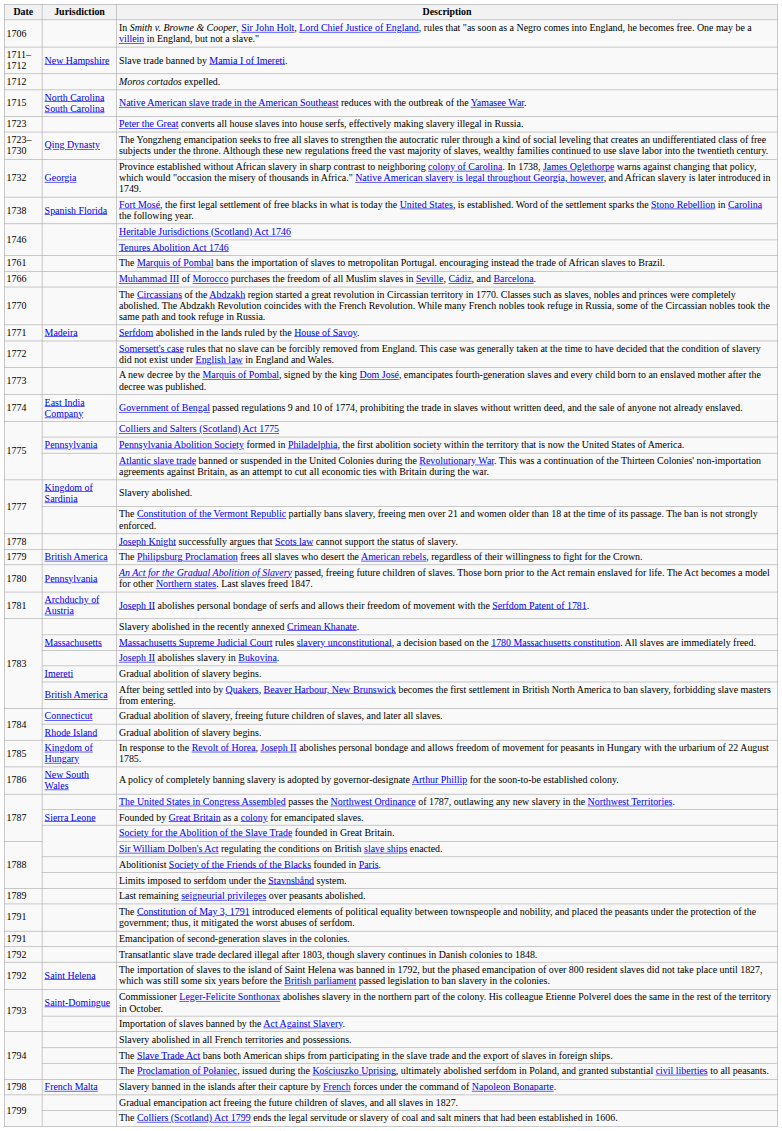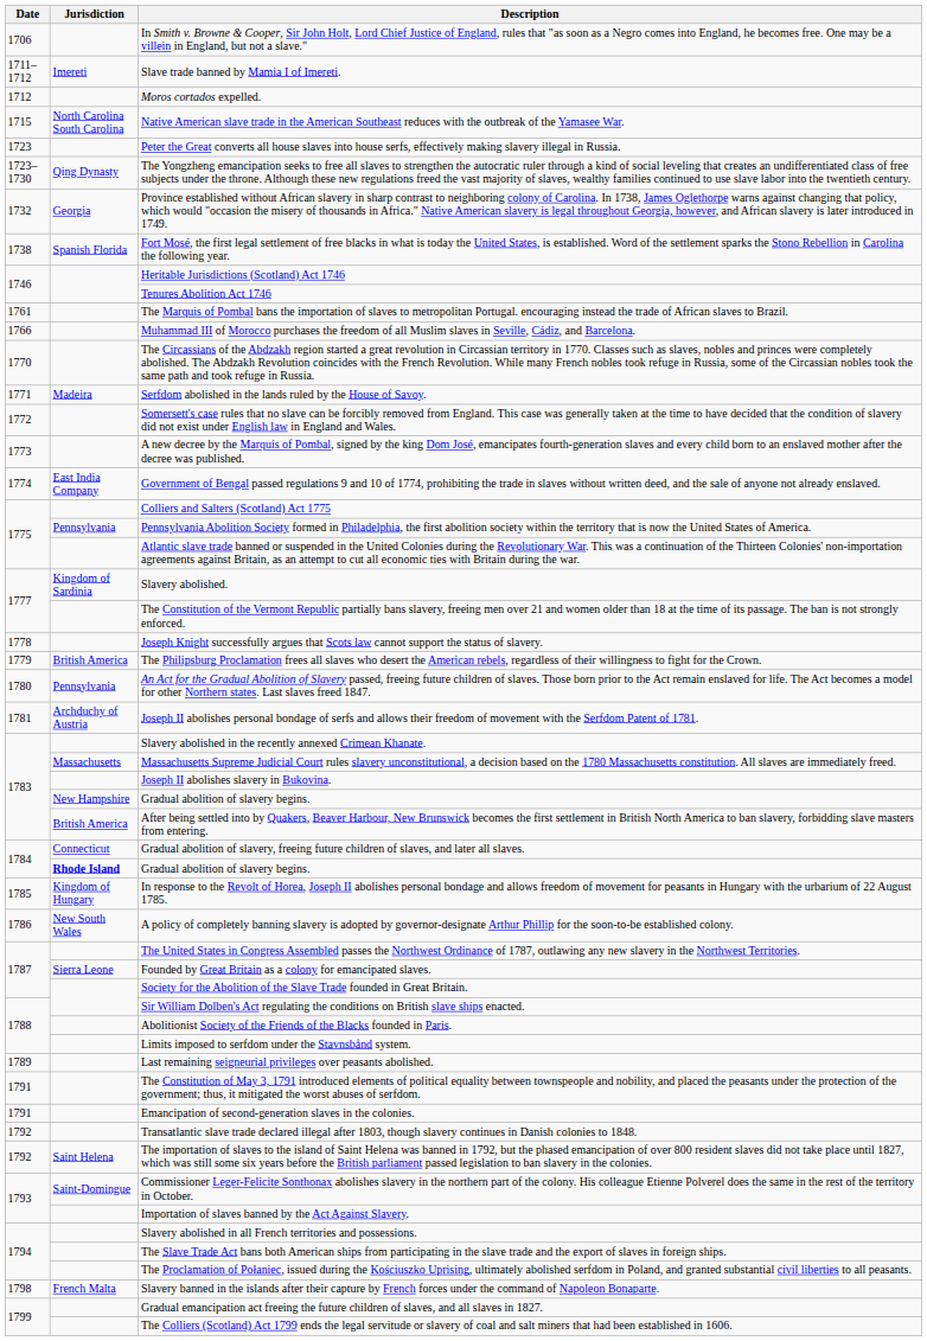 <table class=wikitable>
 <tr>
 <th>Date</th>
 <th>Jurisdiction</th>
 <th>Description</th>
 </tr>
 <tr>
 <td>1706</td>
 <td></td>
 <td>In <em>Smith v. Browne & Cooper</em>, <a href='#'>Sir John Holt</a>, <a href='#'>Lord Chief Justice of England</a>, rules that "as soon as a Negro comes into England, he becomes free. One may be a <a href='#'>villein</a> in England, but not a slave."</td>
 </tr>
 <tr>
 <td>1711–1712</td>
-<td> <a href='#'>New Hampshire</a></td>
+<td> <a href='#'>Imereti</a></td>
 <td>Slave trade banned by <a href='#'>Mamia I of Imereti</a>.</td>
 </tr>
 <tr>
 <td>1712</td>
 <td></td>
 <td><em>Moros cortados</em> expelled.</td>
 </tr>
 <tr>
 <td>1715</td>
 <td> <a href='#'>North Carolina</a> <br> <a href='#'>South Carolina</a></td>
 <td><a href='#'>Native American slave trade in the American Southeast</a> reduces with the outbreak of the <a href='#'>Yamasee War</a>.</td>
 </tr>
 <tr>
 <td>1723</td>
 <td></td>
 <td><a href='#'>Peter the Great</a> converts all house slaves into house serfs, effectively making slavery illegal in Russia.</td>
 </tr>
 <tr>
 <td>1723–1730</td>
 <td> <a href='#'>Qing Dynasty</a></td>
 <td>The Yongzheng emancipation seeks to free all slaves to strengthen the autocratic ruler through a kind of social leveling that creates an undifferentiated class of free subjects under the throne. Although these new regulations freed the vast majority of slaves, wealthy families continued to use slave labor into the twentieth century.</td>
 </tr>
 <tr>
 <td>1732</td>
 <td> <a href='#'>Georgia</a></td>
 <td>Province established without African slavery in sharp contrast to neighboring <a href='#'>colony of Carolina</a>. In 1738, <a href='#'>James Oglethorpe</a> warns against changing that policy, which would "occasion the misery of thousands in Africa." <a href='#'>Native American slavery is legal throughout Georgia, however</a>, and African slavery is later introduced in 1749.</td>
 </tr>
 <tr>
 <td>1738</td>
 <td> <a href='#'>Spanish Florida</a></td>
 <td><a href='#'>Fort Mosé</a>, the first legal settlement of free blacks in what is today the <a href='#'>United States</a>, is established. Word of the settlement sparks the <a href='#'>Stono Rebellion</a> in <a href='#'>Carolina</a> the following year.</td>
 </tr>
 <tr>
 <td rowspan="2">1746</td>
 <td rowspan="2"></td>
 <td><a href='#'>Heritable Jurisdictions (Scotland) Act 1746</a></td>
 </tr>
 <tr>
 <td><a href='#'>Tenures Abolition Act 1746</a></td>
 </tr>
 <tr>
 <td>1761</td>
 <td></td>
 <td>The <a href='#'>Marquis of Pombal</a> bans the importation of slaves to metropolitan Portugal. encouraging instead the trade of African slaves to Brazil.</td>
 </tr>
 <tr>
 <td>1766</td>
 <td></td>
 <td><a href='#'>Muhammad III</a> of <a href='#'>Morocco</a> purchases the freedom of all Muslim slaves in <a href='#'>Seville</a>, <a href='#'>Cádiz</a>, and <a href='#'>Barcelona</a>.</td>
 </tr>
 <tr>
 <td>1770</td>
 <td></td>
 <td>The <a href='#'>Circassians</a> of the <a href='#'>Abdzakh</a> region started a great revolution in Circassian territory in 1770. Classes such as slaves, nobles and princes were completely abolished. The Abdzakh Revolution coincides with the French Revolution. While many French nobles took refuge in Russia, some of the Circassian nobles took the same path and took refuge in Russia.</td>
 </tr>
 <tr>
 <td>1771</td>
 <td> <a href='#'>Madeira</a></td>
 <td><a href='#'>Serfdom</a> abolished in the lands ruled by the <a href='#'>House of Savoy</a>.</td>
 </tr>
 <tr>
 <td>1772</td>
 <td></td>
 <td><a href='#'>Somersett's case</a> rules that no slave can be forcibly removed from England. This case was generally taken at the time to have decided that the condition of slavery did not exist under <a href='#'>English law</a> in England and Wales.</td>
 </tr>
 <tr>
 <td>1773</td>
 <td></td>
 <td>A new decree by the <a href='#'>Marquis of Pombal</a>, signed by the king <a href='#'>Dom José</a>, emancipates fourth-generation slaves and every child born to an enslaved mother after the decree was published.</td>
 </tr>
 <tr>
 <td>1774</td>
 <td> <a href='#'>East India Company</a></td>
 <td><a href='#'>Government of Bengal</a> passed regulations 9 and 10 of 1774, prohibiting the trade in slaves without written deed, and the sale of anyone not already enslaved.</td>
 </tr>
 <tr>
 <td rowspan="3">1775</td>
 <td></td>
 <td><a href='#'>Colliers and Salters (Scotland) Act 1775</a></td>
 </tr>
 <tr>
 <td> <a href='#'>Pennsylvania</a></td>
 <td><a href='#'>Pennsylvania Abolition Society</a> formed in <a href='#'>Philadelphia</a>, the first abolition society within the territory that is now the United States of America.</td>
 </tr>
 <tr>
 <td></td>
 <td><a href='#'>Atlantic slave trade</a> banned or suspended in the United Colonies during the <a href='#'>Revolutionary War</a>. This was a continuation of the Thirteen Colonies' non-importation agreements against Britain, as an attempt to cut all economic ties with Britain during the war.</td>
 </tr>
 <tr>
 <td rowspan="2">1777</td>
 <td> <a href='#'>Kingdom of Sardinia</a></td>
 <td>Slavery abolished.</td>
 </tr>
 <tr>
 <td></td>
 <td>The <a href='#'>Constitution of the Vermont Republic</a> partially bans slavery, freeing men over 21 and women older than 18 at the time of its passage. The ban is not strongly enforced.</td>
 </tr>
 <tr>
 <td>1778</td>
 <td></td>
 <td><a href='#'>Joseph Knight</a> successfully argues that <a href='#'>Scots law</a> cannot support the status of slavery.</td>
 </tr>
 <tr>
 <td>1779</td>
 <td> <a href='#'>British America</a></td>
 <td>The <a href='#'>Philipsburg Proclamation</a> frees all slaves who desert the <a href='#'>American rebels</a>, regardless of their willingness to fight for the Crown.</td>
 </tr>
 <tr>
 <td>1780</td>
 <td> <a href='#'>Pennsylvania</a></td>
 <td><em><a href='#'>An Act for the Gradual Abolition of Slavery</a></em> passed, freeing future children of slaves. Those born prior to the Act remain enslaved for life. The Act becomes a model for other <a href='#'>Northern states</a>. Last slaves freed 1847.</td>
 </tr>
 <tr>
 <td>1781</td>
 <td> <a href='#'>Archduchy of Austria</a></td>
 <td><a href='#'>Joseph II</a> abolishes personal bondage of serfs and allows their freedom of movement with the <a href='#'>Serfdom Patent of 1781</a>.</td>
 </tr>
 <tr>
 <td rowspan="5">1783</td>
 <td></td>
 <td>Slavery abolished in the recently annexed <a href='#'>Crimean Khanate</a>.</td>
 </tr>
 <tr>
 <td> <a href='#'>Massachusetts</a></td>
 <td><a href='#'>Massachusetts Supreme Judicial Court</a> rules <a href='#'>slavery unconstitutional</a>, a decision based on the <a href='#'>1780 Massachusetts constitution</a>. All slaves are immediately freed.</td>
 </tr>
 <tr>
 <td></td>
 <td><a href='#'>Joseph II</a> abolishes slavery in <a href='#'>Bukovina</a>.</td>
 </tr>
 <tr>
-<td> <a href='#'>Imereti</a></td>
+<td> <a href='#'>New Hampshire</a></td>
 <td>Gradual abolition of slavery begins.</td>
 </tr>
 <tr>
 <td> <a href='#'>British America</a></td>
 <td>After being settled into by <a href='#'>Quakers</a>, <a href='#'>Beaver Harbour, New Brunswick</a> becomes the first settlement in British North America to ban slavery, forbidding slave masters from entering.</td>
 </tr>
 <tr>
 <td rowspan="2">1784</td>
 <td> <a href='#'>Connecticut</a></td>
 <td>Gradual abolition of slavery, freeing future children of slaves, and later all slaves.</td>
 </tr>
 <tr>
-<td> <a href='#'>Rhode Island</a></td>
+<td><strong> <a href='#'>Rhode Island</a></strong></td>
 <td>Gradual abolition of slavery begins.</td>
 </tr>
 <tr>
 <td>1785</td>
 <td> <a href='#'>Kingdom of Hungary</a></td>
 <td>In response to the <a href='#'>Revolt of Horea</a>, <a href='#'>Joseph II</a> abolishes personal bondage and allows freedom of movement for peasants in Hungary with the urbarium of 22 August 1785.</td>
 </tr>
 <tr>
 <td>1786</td>
 <td> <a href='#'>New South Wales</a></td>
 <td>A policy of completely banning slavery is adopted by governor-designate <a href='#'>Arthur Phillip</a> for the soon-to-be established colony.</td>
 </tr>
 <tr>
 <td rowspan="3">1787</td>
 <td></td>
 <td><a href='#'>The United States in Congress Assembled</a> passes the <a href='#'>Northwest Ordinance</a> of 1787, outlawing any new slavery in the <a href='#'>Northwest Territories</a>.</td>
 </tr>
 <tr>
 <td> <a href='#'>Sierra Leone</a></td>
 <td>Founded by <a href='#'>Great Britain</a> as a <a href='#'>colony</a> for emancipated slaves.</td>
 </tr>
 <tr>
 <td rowspan="2"></td>
 <td><a href='#'>Society for the Abolition of the Slave Trade</a> founded in Great Britain.</td>
 </tr>
 <tr>
 <td rowspan="3">1788</td>
 <td><a href='#'>Sir William Dolben's Act</a> regulating the conditions on British <a href='#'>slave ships</a> enacted.</td>
 </tr>
 <tr>
 <td></td>
 <td>Abolitionist <a href='#'>Society of the Friends of the Blacks</a> founded in <a href='#'>Paris</a>.</td>
 </tr>
 <tr>
 <td></td>
 <td>Limits imposed to serfdom under the <a href='#'>Stavnsbånd</a> system.</td>
 </tr>
 <tr>
 <td>1789</td>
 <td></td>
 <td>Last remaining <a href='#'>seigneurial privileges</a> over peasants abolished.</td>
 </tr>
 <tr>
 <td>1791</td>
 <td></td>
 <td>The <a href='#'>Constitution of May 3, 1791</a> introduced elements of political equality between townspeople and nobility, and placed the peasants under the protection of the government; thus, it mitigated the worst abuses of serfdom.</td>
 </tr>
 <tr>
 <td>1791</td>
 <td></td>
 <td>Emancipation of second-generation slaves in the colonies.</td>
 </tr>
 <tr>
 <td>1792</td>
 <td></td>
 <td>Transatlantic slave trade declared illegal after 1803, though slavery continues in Danish colonies to 1848.</td>
 </tr>
 <tr>
 <td>1792</td>
 <td> <a href='#'>Saint Helena</a></td>
 <td>The importation of slaves to the island of Saint Helena was banned in 1792, but the phased emancipation of over 800 resident slaves did not take place until 1827, which was still some six years before the <a href='#'>British parliament</a> passed legislation to ban slavery in the colonies.</td>
 </tr>
 <tr>
 <td rowspan="2">1793</td>
 <td> <a href='#'>Saint-Domingue</a></td>
 <td>Commissioner <a href='#'>Leger-Felicite Sonthonax</a> abolishes slavery in the northern part of the colony. His colleague Etienne Polverel does the same in the rest of the territory in October.</td>
 </tr>
 <tr>
 <td></td>
 <td>Importation of slaves banned by the <a href='#'>Act Against Slavery</a>.</td>
 </tr>
 <tr>
 <td rowspan="3">1794</td>
 <td></td>
 <td>Slavery abolished in all French territories and possessions.</td>
 </tr>
 <tr>
 <td></td>
 <td>The <a href='#'>Slave Trade Act</a> bans both American ships from participating in the slave trade and the export of slaves in foreign ships.</td>
 </tr>
 <tr>
 <td></td>
 <td>The <a href='#'>Proclamation of Połaniec</a>, issued during the <a href='#'>Kościuszko Uprising</a>, ultimately abolished serfdom in Poland, and granted substantial <a href='#'>civil liberties</a> to all peasants.</td>
 </tr>
 <tr>
 <td>1798</td>
 <td> <a href='#'>French Malta</a></td>
 <td>Slavery banned in the islands after their capture by <a href='#'>French</a> forces under the command of <a href='#'>Napoleon Bonaparte</a>.</td>
 </tr>
 <tr>
 <td rowspan="2">1799</td>
 <td></td>
 <td>Gradual emancipation act freeing the future children of slaves, and all slaves in 1827.</td>
 </tr>
 <tr>
 <td></td>
 <td>The <a href='#'>Colliers (Scotland) Act 1799</a> ends the legal servitude or slavery of coal and salt miners that had been established in 1606.</td>
 </tr>
 </table>
